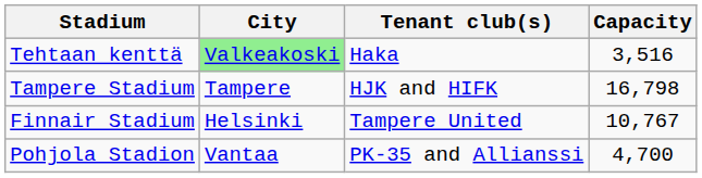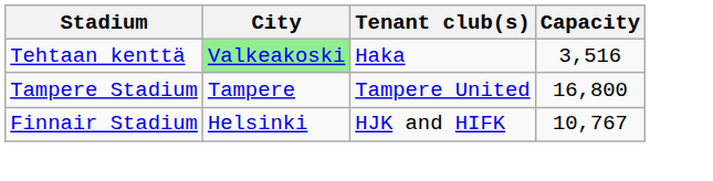 <table class="wikitable sortable plainrowheaders">
 <tr>
 <th scope="col">Stadium</th>
 <th scope="col">City</th>
 <th scope="col">Tenant club(s)</th>
 <th scope="col">Capacity</th>
 </tr>
 <tr>
 <td><a href='#'>Tehtaan kenttä</a></td>
 <td style="background: lightgreen;"><a href='#'>Valkeakoski</a></td>
 <td><a href='#'>Haka</a></td>
 <td style="text-align: center;">3,516</td>
 </tr>
 <tr>
 <td><a href='#'>Tampere Stadium</a></td>
 <td><a href='#'>Tampere</a></td>
-<td><a href='#'>HJK</a> and <a href='#'>HIFK</a></td>
-<td style="text-align: center;">16,798</td>
+<td><a href='#'>Tampere United</a></td>
+<td style="text-align: center;">16,800</td>
 </tr>
 <tr>
 <td><a href='#'>Finnair Stadium</a></td>
 <td><a href='#'>Helsinki</a></td>
-<td><a href='#'>Tampere United</a></td>
+<td><a href='#'>HJK</a> and <a href='#'>HIFK</a></td>
 <td style="text-align: center;">10,767</td>
 </tr>
-<tr>
-<td><a href='#'>Pohjola Stadion</a></td>
-<td><a href='#'>Vantaa</a></td>
-<td><a href='#'>PK-35</a> and <a href='#'>Allianssi</a></td>
-<td style="text-align: center;">4,700</td>
-</tr>
 </table>
